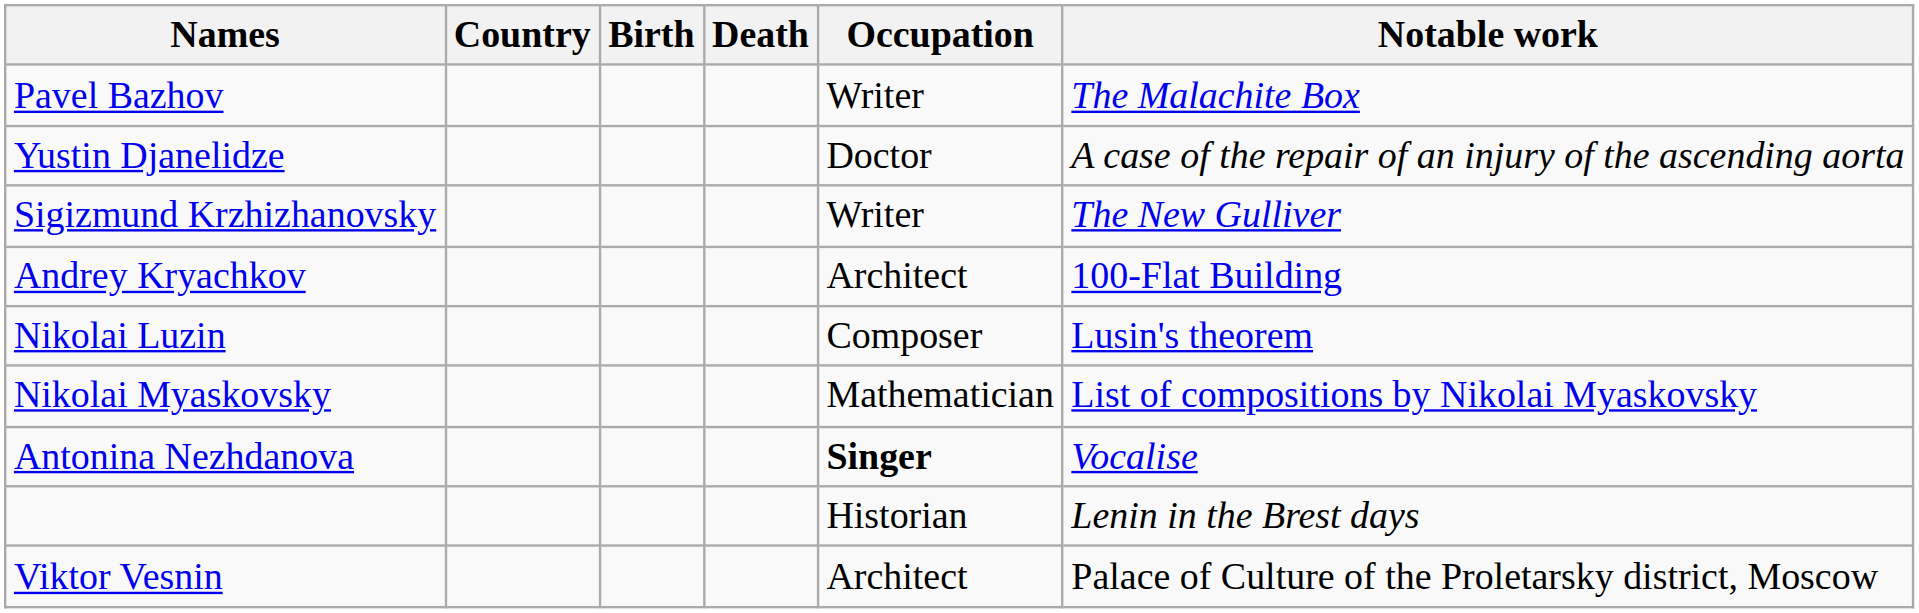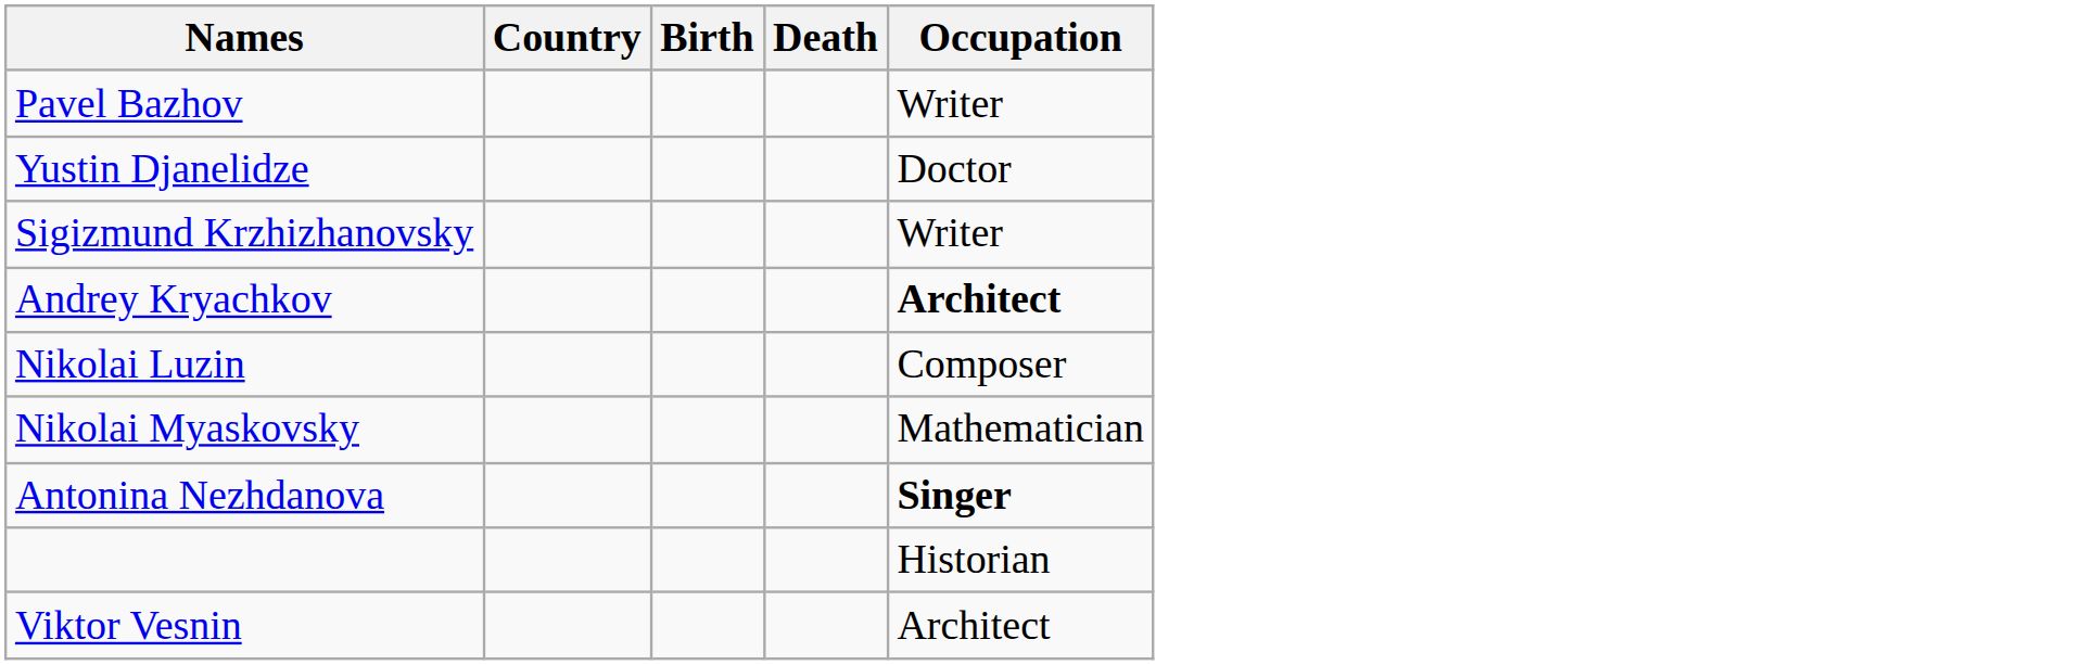 <table class="wikitable sortable" border="1" style="border-spacing:0; style="width:100%;">
 <tr>
 <th>Names</th>
 <th>Country</th>
 <th>Birth</th>
 <th>Death</th>
 <th>Occupation</th>
-<th>Notable work</th>
 </tr>
 <tr>
 <td><a href='#'>Pavel Bazhov</a></td>
 <td></td>
 <td></td>
 <td></td>
 <td>Writer</td>
-<td><em><a href='#'>The Malachite Box</a></em></td>
 </tr>
 <tr>
 <td><a href='#'>Yustin Djanelidze</a></td>
 <td></td>
 <td></td>
 <td></td>
 <td>Doctor</td>
-<td><em>A case of the repair of an injury of the ascending aorta</em></td>
 </tr>
 <tr>
 <td><a href='#'>Sigizmund Krzhizhanovsky</a></td>
 <td></td>
 <td></td>
 <td></td>
 <td>Writer</td>
-<td><em><a href='#'>The New Gulliver</a></em></td>
 </tr>
 <tr>
 <td><a href='#'>Andrey Kryachkov</a></td>
 <td></td>
 <td></td>
 <td></td>
-<td>Architect</td>
-<td><a href='#'>100-Flat Building</a></td>
+<td><strong>Architect</strong></td>
 </tr>
 <tr>
 <td><a href='#'>Nikolai Luzin</a></td>
 <td></td>
 <td></td>
 <td></td>
 <td>Composer</td>
-<td><a href='#'>Lusin's theorem</a></td>
 </tr>
 <tr>
 <td><a href='#'>Nikolai Myaskovsky</a></td>
 <td></td>
 <td></td>
 <td></td>
 <td>Mathematician</td>
-<td><a href='#'>List of compositions by Nikolai Myaskovsky</a></td>
 </tr>
 <tr>
 <td><a href='#'>Antonina Nezhdanova</a></td>
 <td></td>
 <td></td>
 <td></td>
 <td><strong>Singer</strong></td>
-<td><em><a href='#'>Vocalise</a></em></td>
 </tr>
 <tr>
 <td></td>
 <td></td>
 <td></td>
 <td></td>
 <td>Historian</td>
-<td><em>Lenin in the Brest days</em></td>
 </tr>
 <tr>
 <td><a href='#'>Viktor Vesnin</a></td>
 <td></td>
 <td></td>
 <td></td>
 <td>Architect</td>
-<td>Palace of Culture of the Proletarsky district, Moscow</td>
 </tr>
 </table>
